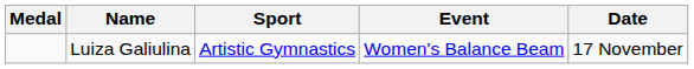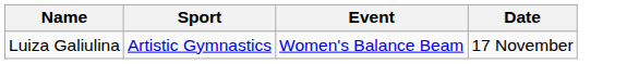 <table class="wikitable sortable">
 <tr>
-<th>Medal</th>
 <th>Name</th>
 <th>Sport</th>
 <th>Event</th>
 <th>Date</th>
 </tr>
 <tr>
-<td></td>
 <td>Luiza Galiulina</td>
 <td><a href='#'>Artistic Gymnastics</a></td>
 <td><a href='#'>Women's Balance Beam</a></td>
 <td>17 November</td>
 </tr>
 </table>
